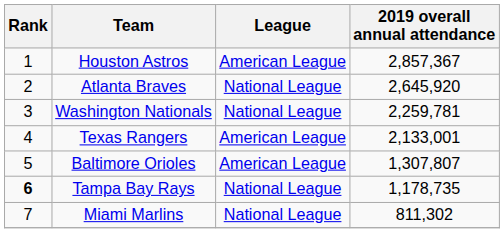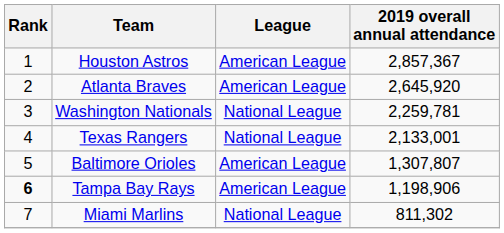 <table class="wikitable sortable" style="text-align: center;">
 <tr>
 <th>Rank</th>
 <th>Team</th>
 <th>League</th>
 <th>2019 overall<br>annual attendance</th>
 </tr>
 <tr>
 <td>1</td>
 <td><a href='#'>Houston Astros</a></td>
 <td><a href='#'>American League</a></td>
 <td>2,857,367</td>
 </tr>
 <tr>
 <td>2</td>
 <td><a href='#'>Atlanta Braves</a></td>
-<td><a href='#'>National League</a></td>
+<td><a href='#'>American League</a></td>
 <td>2,645,920</td>
 </tr>
 <tr>
 <td>3</td>
 <td><a href='#'>Washington Nationals</a></td>
 <td><a href='#'>National League</a></td>
 <td>2,259,781</td>
 </tr>
 <tr>
 <td>4</td>
 <td><a href='#'>Texas Rangers</a></td>
-<td><a href='#'>American League</a></td>
+<td><a href='#'>National League</a></td>
 <td>2,133,001</td>
 </tr>
 <tr>
 <td>5</td>
 <td><a href='#'>Baltimore Orioles</a></td>
 <td><a href='#'>American League</a></td>
 <td>1,307,807</td>
 </tr>
 <tr>
 <td><strong>6</strong></td>
 <td><a href='#'>Tampa Bay Rays</a></td>
-<td><a href='#'>National League</a></td>
-<td>1,178,735</td>
+<td><a href='#'>American League</a></td>
+<td>1,198,906</td>
 </tr>
 <tr>
 <td>7</td>
 <td><a href='#'>Miami Marlins</a></td>
 <td><a href='#'>National League</a></td>
 <td>811,302</td>
 </tr>
 <tr>
 </tr>
 </table>
